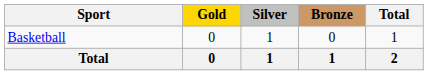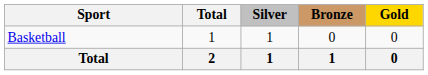 <table class="wikitable sortable" style="text-align:center;">
 <tr>
 <th width=200>Sport</th>
-<td bgcolor=gold width=60><strong>Gold</strong></td>
+<th width=60>Total</th>
 <td bgcolor=silver width=60><strong>Silver</strong></td>
 <td bgcolor=#cc9966 width=70><strong>Bronze</strong></td>
-<th width=60>Total</th>
+<td bgcolor=gold width=60><strong>Gold</strong></td>
 </tr>
 <tr>
 <td align=left> <a href='#'>Basketball</a></td>
-<td>0</td>
+<td>1</td>
 <td>1</td>
 <td>0</td>
-<td>1</td>
+<td>0</td>
 </tr>
 <tr>
 <th>Total</th>
-<th>0</th>
+<th>2</th>
 <th>1</th>
 <th>1</th>
-<th>2</th>
+<th>0</th>
 </tr>
 </table>
